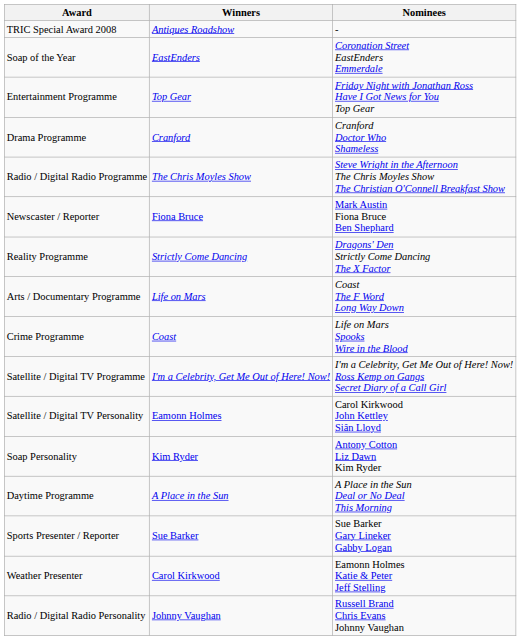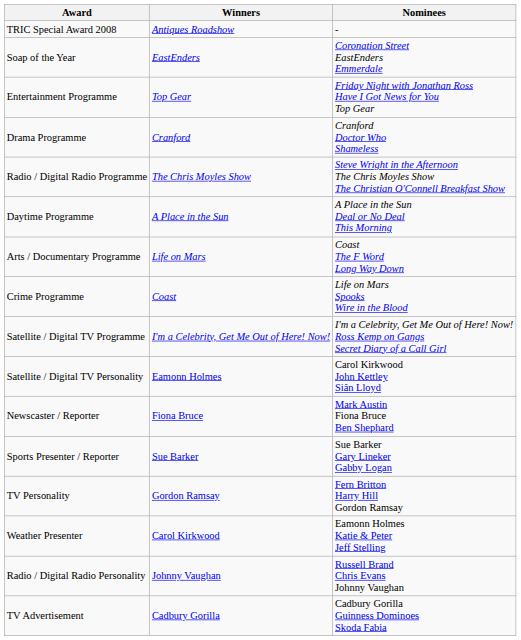 <table class="wikitable">
 <tr>
 <th>Award</th>
 <th>Winners</th>
 <th>Nominees</th>
 </tr>
 <tr>
 <td>TRIC Special Award 2008</td>
 <td><em><a href='#'>Antiques Roadshow</a></em></td>
 <td>-</td>
 </tr>
 <tr>
 <td>Soap of the Year</td>
 <td><em><a href='#'>EastEnders</a></em></td>
 <td><em><a href='#'>Coronation Street</a> <br>EastEnders <br><a href='#'>Emmerdale</a></em></td>
 </tr>
 <tr>
 <td>Entertainment Programme</td>
 <td><em><a href='#'>Top Gear</a></em></td>
 <td><em><a href='#'>Friday Night with Jonathan Ross</a> <br><a href='#'>Have I Got News for You</a> <br>Top Gear</em></td>
 </tr>
 <tr>
 <td>Drama Programme</td>
 <td><em><a href='#'>Cranford</a></em></td>
 <td><em>Cranford <br><a href='#'>Doctor Who</a> <br><a href='#'>Shameless</a></em></td>
 </tr>
 <tr>
 <td>Radio / Digital Radio Programme</td>
 <td><em><a href='#'>The Chris Moyles Show</a></em></td>
 <td><em><a href='#'>Steve Wright in the Afternoon</a> <br>The Chris Moyles Show <br><a href='#'>The Christian O'Connell Breakfast Show</a></em></td>
 </tr>
 <tr>
-<td>Newscaster / Reporter</td>
-<td><a href='#'>Fiona Bruce</a></td>
-<td><a href='#'>Mark Austin</a> <br>Fiona Bruce <br><a href='#'>Ben Shephard</a></td>
-</tr>
-<tr>
-<td>Reality Programme</td>
-<td><em><a href='#'>Strictly Come Dancing</a></em></td>
-<td><em><a href='#'>Dragons' Den</a> <br>Strictly Come Dancing <br><a href='#'>The X Factor</a></em></td>
+<td>Daytime Programme</td>
+<td><em><a href='#'>A Place in the Sun</a></em></td>
+<td><em>A Place in the Sun <br><a href='#'>Deal or No Deal</a> <br><a href='#'>This Morning</a></em></td>
 </tr>
 <tr>
 <td>Arts / Documentary Programme</td>
 <td><em><a href='#'>Life on Mars</a></em></td>
 <td><em>Coast <br><a href='#'>The F Word</a> <br><a href='#'>Long Way Down</a></em></td>
 </tr>
 <tr>
 <td>Crime Programme</td>
 <td><em><a href='#'>Coast</a></em></td>
 <td><em>Life on Mars <br><a href='#'>Spooks</a> <br><a href='#'>Wire in the Blood</a></em></td>
 </tr>
 <tr>
 <td>Satellite / Digital TV Programme</td>
 <td><em><a href='#'>I'm a Celebrity, Get Me Out of Here! Now!</a></em></td>
 <td><em>I'm a Celebrity, Get Me Out of Here! Now! <br><a href='#'>Ross Kemp on Gangs</a> <br><a href='#'>Secret Diary of a Call Girl</a></em></td>
 </tr>
 <tr>
 <td>Satellite / Digital TV Personality</td>
 <td><a href='#'>Eamonn Holmes</a></td>
 <td>Carol Kirkwood <br><a href='#'>John Kettley</a> <br><a href='#'>Siân Lloyd</a></td>
 </tr>
 <tr>
-<td>Soap Personality</td>
-<td><a href='#'>Kim Ryder</a></td>
-<td><a href='#'>Antony Cotton</a> <br><a href='#'>Liz Dawn</a> <br>Kim Ryder</td>
-</tr>
-<tr>
-<td>Daytime Programme</td>
-<td><em><a href='#'>A Place in the Sun</a></em></td>
-<td><em>A Place in the Sun <br><a href='#'>Deal or No Deal</a> <br><a href='#'>This Morning</a></em></td>
+<td>Newscaster / Reporter</td>
+<td><a href='#'>Fiona Bruce</a></td>
+<td><a href='#'>Mark Austin</a> <br>Fiona Bruce <br><a href='#'>Ben Shephard</a></td>
 </tr>
 <tr>
 <td>Sports Presenter / Reporter</td>
 <td><a href='#'>Sue Barker</a></td>
 <td>Sue Barker <br><a href='#'>Gary Lineker</a> <br><a href='#'>Gabby Logan</a></td>
+</tr>
+<tr>
+<td>TV Personality</td>
+<td><a href='#'>Gordon Ramsay</a></td>
+<td><a href='#'>Fern Britton</a> <br><a href='#'>Harry Hill</a> <br>Gordon Ramsay</td>
 </tr>
 <tr>
 <td>Weather Presenter</td>
 <td><a href='#'>Carol Kirkwood</a></td>
 <td>Eamonn Holmes <br><a href='#'>Katie & Peter</a> <br><a href='#'>Jeff Stelling</a></td>
 </tr>
 <tr>
 <td>Radio / Digital Radio Personality</td>
 <td><a href='#'>Johnny Vaughan</a></td>
 <td><a href='#'>Russell Brand</a> <br><a href='#'>Chris Evans</a> <br>Johnny Vaughan</td>
 </tr>
+<tr>
+<td>TV Advertisement</td>
+<td><a href='#'>Cadbury Gorilla</a></td>
+<td>Cadbury Gorilla <br><a href='#'>Guinness Dominoes</a> <br><a href='#'>Skoda Fabia</a></td>
+</tr>
 </table>
